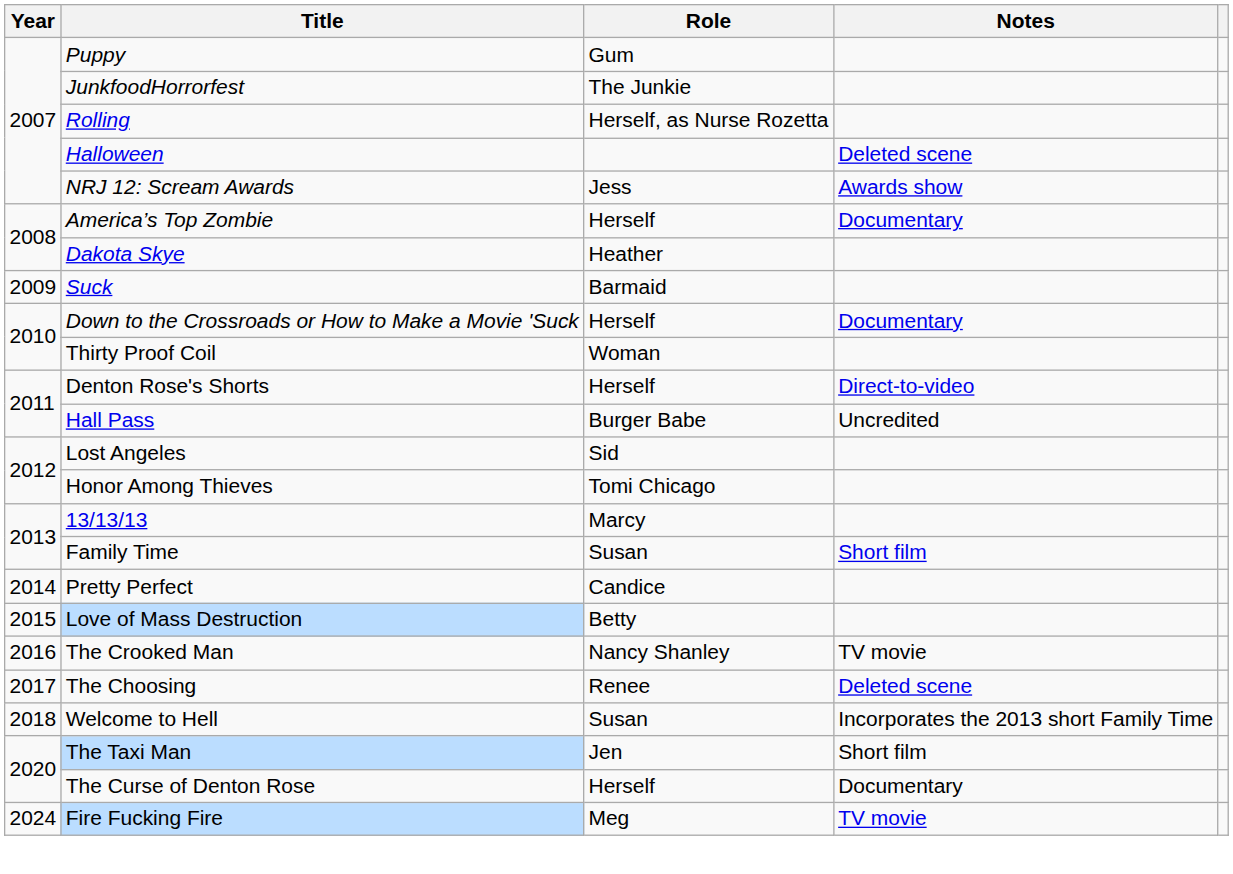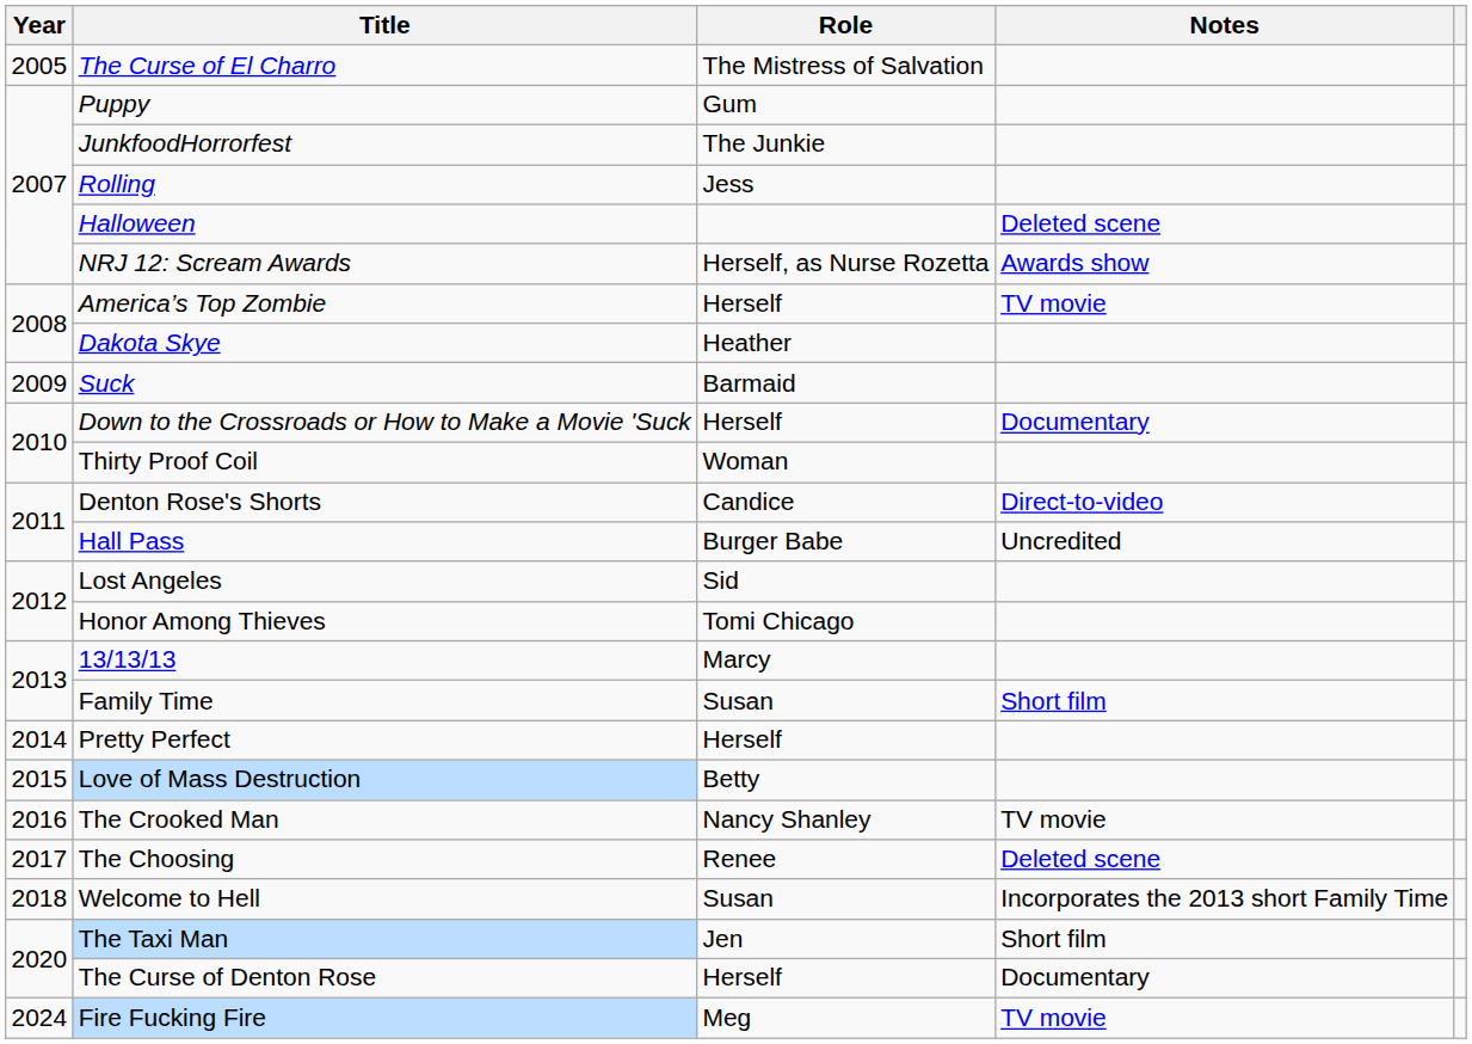 <table class="wikitable">
 <tr>
 <th>Year</th>
 <th>Title</th>
 <th>Role</th>
 <th>Notes</th>
 <th></th>
+</tr>
+<tr>
+<td>2005</td>
+<td><em><a href='#'>The Curse of El Charro</a></em></td>
+<td>The Mistress of Salvation</td>
+<td></td>
+<td></td>
 </tr>
 <tr>
 <td rowspan="5">2007</td>
 <td><em>Puppy</em></td>
 <td>Gum</td>
 <td></td>
 <td></td>
 </tr>
 <tr>
 <td><em>JunkfoodHorrorfest</em></td>
 <td>The Junkie</td>
 <td></td>
 <td></td>
 </tr>
 <tr>
 <td><em><a href='#'>Rolling</a></em></td>
-<td>Herself, as Nurse Rozetta</td>
+<td>Jess</td>
 <td></td>
 <td></td>
 </tr>
 <tr>
 <td><a href='#'><em>Halloween</em></a></td>
 <td></td>
 <td><a href='#'>Deleted scene</a></td>
 <td></td>
 </tr>
 <tr>
 <td><em>NRJ 12: Scream Awards</em></td>
-<td>Jess</td>
+<td>Herself, as Nurse Rozetta</td>
 <td><a href='#'>Awards show</a></td>
 <td></td>
 </tr>
 <tr>
 <td rowspan="2">2008</td>
 <td><em>America’s Top Zombie</em></td>
 <td>Herself</td>
-<td><a href='#'>Documentary</a></td>
+<td><a href='#'>TV movie</a></td>
 <td></td>
 </tr>
 <tr>
 <td><em><a href='#'>Dakota Skye</a></em></td>
 <td>Heather</td>
 <td></td>
 <td></td>
 </tr>
 <tr>
 <td>2009</td>
 <td><em><a href='#'>Suck</a></em></td>
 <td>Barmaid</td>
 <td></td>
 <td></td>
 </tr>
 <tr>
 <td rowspan="2">2010</td>
 <td><em>Down to the Crossroads or How to Make a Movie 'Suck<strong></td>
 <td>Herself</td>
 <td><a href='#'>Documentary</a></td>
 <td></td>
 </tr>
 <tr>
 <td></em>Thirty Proof Coil<em></td>
 <td>Woman</td>
 <td></td>
 <td></td>
 </tr>
 <tr>
 <td rowspan="2">2011</td>
 <td></em>Denton Rose's Shorts<em></td>
-<td>Herself</td>
+<td>Candice</td>
 <td><a href='#'>Direct-to-video</a></td>
 <td></td>
 </tr>
 <tr>
 <td></em><a href='#'>Hall Pass</a><em></td>
 <td>Burger Babe</td>
 <td>Uncredited</td>
 <td></td>
 </tr>
 <tr>
 <td rowspan="2">2012</td>
 <td></em>Lost Angeles<em></td>
 <td>Sid</td>
 <td></td>
 <td></td>
 </tr>
 <tr>
 <td></em>Honor Among Thieves<em></td>
 <td>Tomi Chicago</td>
 <td></td>
 <td></td>
 </tr>
 <tr>
 <td rowspan="2">2013</td>
 <td></em><a href='#'>13/13/13</a><em></td>
 <td>Marcy</td>
 <td></td>
 <td></td>
 </tr>
 <tr>
 <td></em>Family Time<em></td>
 <td>Susan</td>
 <td><a href='#'>Short film</a></td>
 <td></td>
 </tr>
 <tr>
 <td>2014</td>
 <td></em>Pretty Perfect<em></td>
-<td>Candice</td>
+<td>Herself</td>
 <td></td>
 <td></td>
 </tr>
 <tr>
 <td>2015</td>
 <td style="background:#bdf;"></em>Love of Mass Destruction<em></td>
 <td>Betty</td>
 <td></td>
 <td></td>
 </tr>
 <tr>
 <td>2016</td>
 <td></em>The Crooked Man<em></td>
 <td>Nancy Shanley</td>
 <td>TV movie</td>
 <td></td>
 </tr>
 <tr>
 <td>2017</td>
 <td></em>The Choosing<em></td>
 <td>Renee</td>
 <td><a href='#'>Deleted scene</a></td>
 <td></td>
 </tr>
 <tr>
 <td>2018</td>
 <td></em>Welcome to Hell<em></td>
 <td>Susan</td>
 <td>Incorporates the 2013 short </em>Family Time<em></td>
 <td></td>
 </tr>
 <tr>
 <td rowspan="2">2020</td>
 <td style="background:#bdf;"></em>The Taxi Man<em></td>
 <td>Jen</td>
 <td>Short film</td>
 <td></td>
 </tr>
 <tr>
 <td></em>The Curse of Denton Rose<em></td>
 <td>Herself</td>
 <td>Documentary</td>
 <td></td>
 </tr>
 <tr>
 <td>2024</td>
 <td style="background:#bdf;"></em>Fire Fucking Fire<em></td>
 <td>Meg</td>
 <td><a href='#'>TV movie</a></td>
 <td></td>
 </tr>
 </table>
